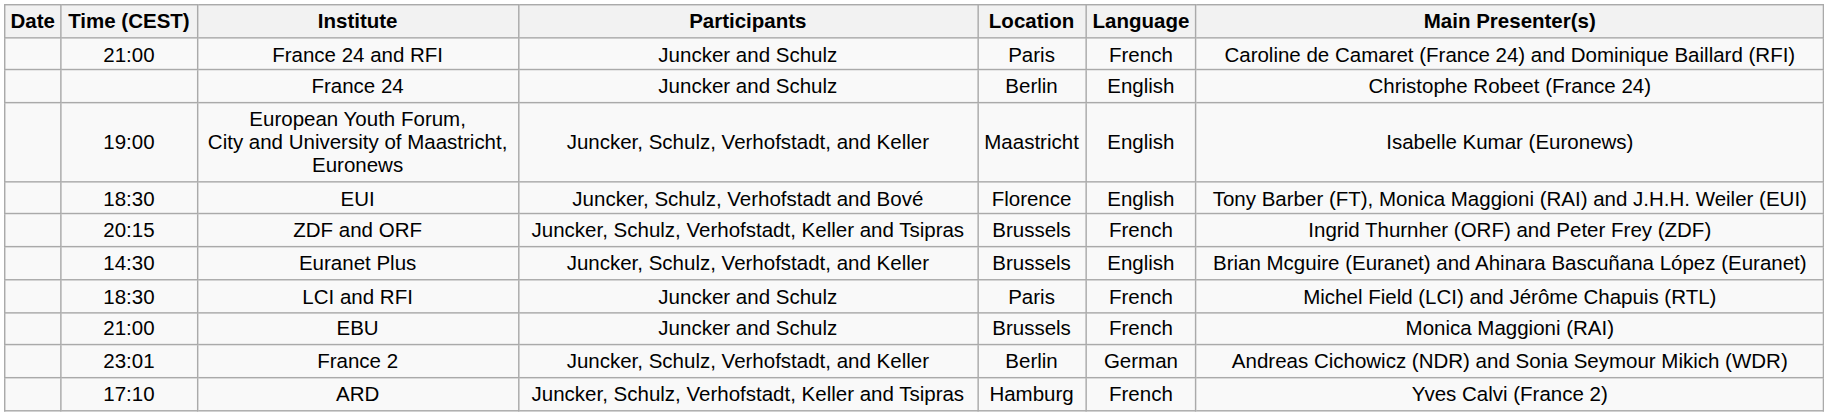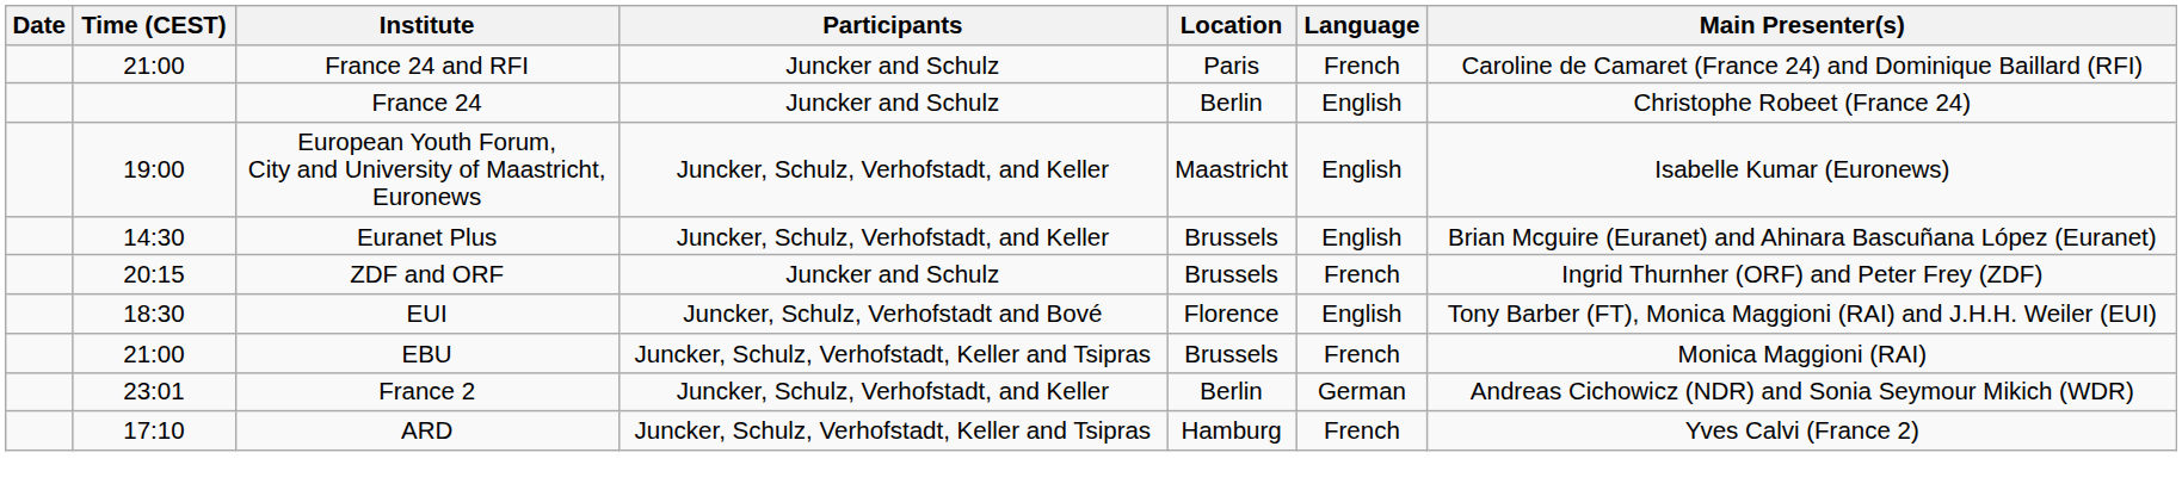 <table class="wikitable sortable" style="text-align:center; font-size:89%; width:100%">
 <tr>
 <th>Date</th>
 <th>Time (CEST)</th>
 <th>Institute</th>
 <th>Participants</th>
 <th>Location</th>
 <th>Language</th>
 <th>Main Presenter(s)</th>
 </tr>
 <tr>
 <td></td>
 <td>21:00</td>
 <td>France 24 and RFI</td>
 <td>Juncker and Schulz</td>
 <td>Paris</td>
 <td>French</td>
 <td>Caroline de Camaret (France 24) and Dominique Baillard (RFI)</td>
 </tr>
 <tr>
 <td></td>
 <td></td>
 <td>France 24</td>
 <td>Juncker and Schulz</td>
 <td>Berlin</td>
 <td>English</td>
 <td>Christophe Robeet (France 24)</td>
 </tr>
 <tr>
 <td></td>
 <td>19:00</td>
 <td>European Youth Forum,<br>City and University of Maastricht,<br>Euronews</td>
 <td>Juncker, Schulz, Verhofstadt, and Keller</td>
 <td>Maastricht</td>
 <td>English</td>
 <td>Isabelle Kumar (Euronews)</td>
 </tr>
 <tr>
 <td></td>
+<td>14:30</td>
+<td>Euranet Plus</td>
+<td>Juncker, Schulz, Verhofstadt, and Keller</td>
+<td>Brussels</td>
+<td>English</td>
+<td>Brian Mcguire (Euranet) and Ahinara Bascuñana López (Euranet)</td>
+</tr>
+<tr>
+<td></td>
+<td>20:15</td>
+<td>ZDF and ORF</td>
+<td>Juncker and Schulz</td>
+<td>Brussels</td>
+<td>French</td>
+<td>Ingrid Thurnher (ORF) and Peter Frey (ZDF)</td>
+</tr>
+<tr>
+<td></td>
 <td>18:30</td>
 <td>EUI</td>
 <td>Juncker, Schulz, Verhofstadt and Bové</td>
 <td>Florence</td>
 <td>English</td>
 <td>Tony Barber (FT), Monica Maggioni (RAI) and J.H.H. Weiler (EUI)</td>
 </tr>
 <tr>
 <td></td>
-<td>20:15</td>
-<td>ZDF and ORF</td>
-<td>Juncker, Schulz, Verhofstadt, Keller and Tsipras</td>
-<td>Brussels</td>
-<td>French</td>
-<td>Ingrid Thurnher (ORF) and Peter Frey (ZDF)</td>
-</tr>
-<tr>
-<td></td>
-<td>14:30</td>
-<td>Euranet Plus</td>
-<td>Juncker, Schulz, Verhofstadt, and Keller</td>
-<td>Brussels</td>
-<td>English</td>
-<td>Brian Mcguire (Euranet) and Ahinara Bascuñana López (Euranet)</td>
-</tr>
-<tr>
-<td></td>
-<td>18:30</td>
-<td>LCI and RFI</td>
-<td>Juncker and Schulz</td>
-<td>Paris</td>
-<td>French</td>
-<td>Michel Field (LCI) and Jérôme Chapuis (RTL)</td>
-</tr>
-<tr>
-<td></td>
 <td>21:00</td>
 <td>EBU</td>
-<td>Juncker and Schulz</td>
+<td>Juncker, Schulz, Verhofstadt, Keller and Tsipras</td>
 <td>Brussels</td>
 <td>French</td>
 <td>Monica Maggioni (RAI)</td>
 </tr>
 <tr>
 <td></td>
 <td>23:01</td>
 <td>France 2</td>
 <td>Juncker, Schulz, Verhofstadt, and Keller</td>
 <td>Berlin</td>
 <td>German</td>
 <td>Andreas Cichowicz (NDR) and Sonia Seymour Mikich (WDR)</td>
 </tr>
 <tr>
 <td></td>
 <td>17:10</td>
 <td>ARD</td>
 <td>Juncker, Schulz, Verhofstadt, Keller and Tsipras</td>
 <td>Hamburg</td>
 <td>French</td>
 <td>Yves Calvi (France 2)</td>
 </tr>
 </table>
